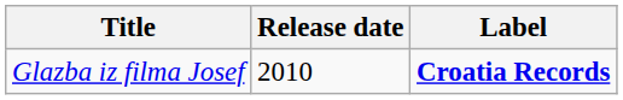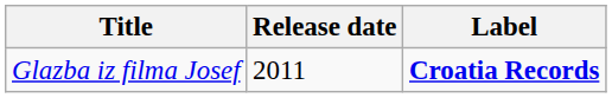 <table class="wikitable">
 <tr>
 <th>Title</th>
 <th>Release date</th>
 <th>Label</th>
 </tr>
 <tr>
 <td><em><a href='#'>Glazba iz filma Josef</a></em></td>
-<td>2010</td>
+<td>2011</td>
 <td><strong><a href='#'>Croatia Records</a></strong></td>
 </tr>
 </table>
